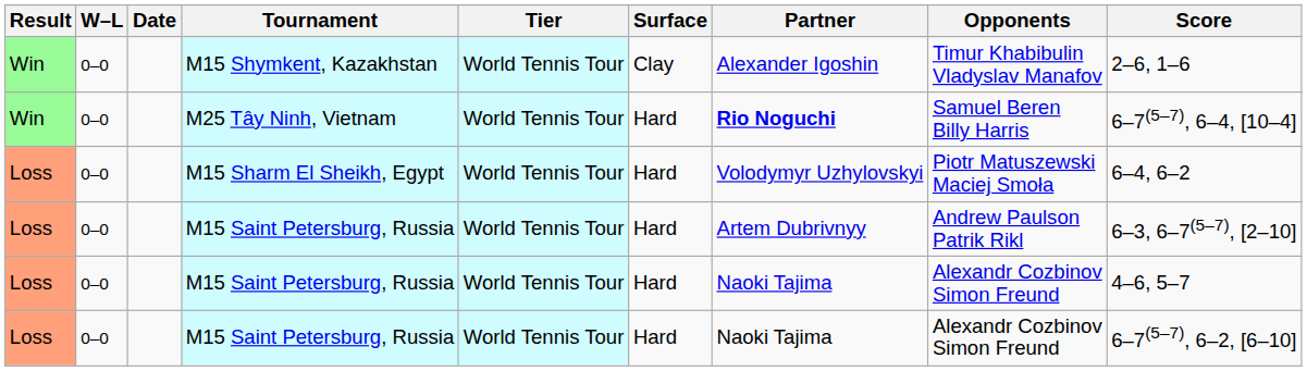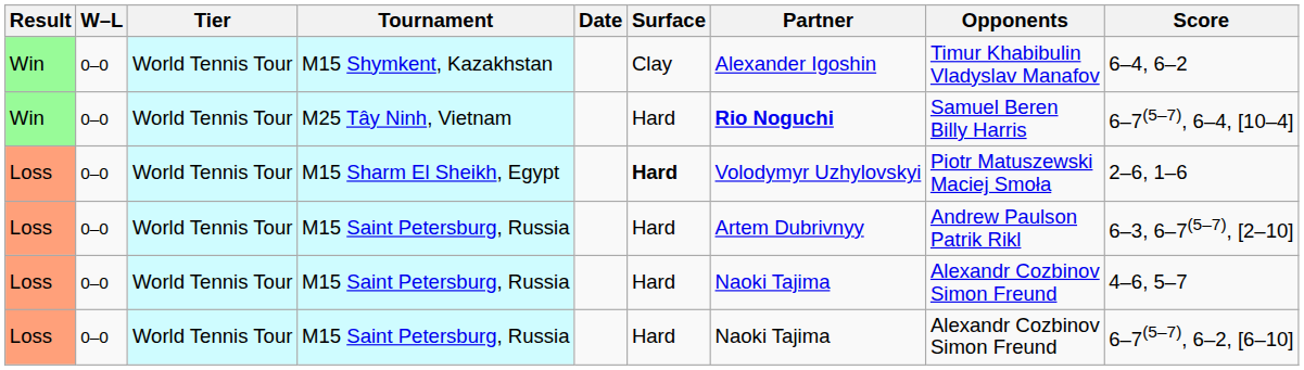 <table class="sortable wikitable">
 <tr>
 <th>Result</th>
 <th class="unsortable">W–L</th>
+<th>Tier</th>
+<th>Tournament</th>
 <th>Date</th>
-<th>Tournament</th>
-<th>Tier</th>
 <th>Surface</th>
 <th>Partner</th>
 <th>Opponents</th>
 <th>Score</th>
 </tr>
 <tr>
 <td style="background:#98FB98">Win</td>
 <td><small>0–0</small></td>
+<td style="background:#cffcff;">World Tennis Tour</td>
+<td style="background:#cffcff;">M15 <a href='#'>Shymkent</a>, Kazakhstan</td>
 <td></td>
-<td style="background:#cffcff;">M15 <a href='#'>Shymkent</a>, Kazakhstan</td>
-<td style="background:#cffcff;">World Tennis Tour</td>
 <td>Clay</td>
 <td> <a href='#'>Alexander Igoshin</a></td>
 <td> <a href='#'>Timur Khabibulin</a> <br>  <a href='#'>Vladyslav Manafov</a></td>
-<td>2–6, 1–6</td>
+<td>6–4, 6–2</td>
 </tr>
 <tr>
 <td style="background:#98FB98">Win</td>
 <td><small>0–0</small></td>
+<td style="background:#cffcff;">World Tennis Tour</td>
+<td style="background:#cffcff;">M25 <a href='#'>Tây Ninh</a>, Vietnam</td>
 <td></td>
-<td style="background:#cffcff;">M25 <a href='#'>Tây Ninh</a>, Vietnam</td>
-<td style="background:#cffcff;">World Tennis Tour</td>
 <td>Hard</td>
 <td><strong> <a href='#'>Rio Noguchi</a></strong></td>
 <td> <a href='#'>Samuel Beren</a> <br>  <a href='#'>Billy Harris</a></td>
 <td>6–7<sup>(5–7)</sup>, 6–4, [10–4]</td>
 </tr>
 <tr>
 <td style="background:#ffa07a">Loss</td>
 <td><small>0–0</small></td>
+<td style="background:#cffcff;">World Tennis Tour</td>
+<td style="background:#cffcff;">M15 <a href='#'>Sharm El Sheikh</a>, Egypt</td>
 <td></td>
-<td style="background:#cffcff;">M15 <a href='#'>Sharm El Sheikh</a>, Egypt</td>
-<td style="background:#cffcff;">World Tennis Tour</td>
-<td>Hard</td>
+<td><strong>Hard</strong></td>
 <td> <a href='#'>Volodymyr Uzhylovskyi</a></td>
 <td> <a href='#'>Piotr Matuszewski</a> <br>  <a href='#'>Maciej Smoła</a></td>
-<td>6–4, 6–2</td>
+<td>2–6, 1–6</td>
 </tr>
 <tr>
 <td style="background:#ffa07a">Loss</td>
 <td><small>0–0</small></td>
+<td style="background:#cffcff;">World Tennis Tour</td>
+<td style="background:#cffcff;">M15 <a href='#'>Saint Petersburg</a>, Russia</td>
 <td></td>
-<td style="background:#cffcff;">M15 <a href='#'>Saint Petersburg</a>, Russia</td>
-<td style="background:#cffcff;">World Tennis Tour</td>
 <td>Hard</td>
 <td> <a href='#'>Artem Dubrivnyy</a></td>
 <td> <a href='#'>Andrew Paulson</a> <br>  <a href='#'>Patrik Rikl</a></td>
 <td>6–3, 6–7<sup>(5–7)</sup>, [2–10]</td>
 </tr>
 <tr>
 <td style="background:#ffa07a">Loss</td>
 <td><small>0–0</small></td>
+<td style="background:#cffcff;">World Tennis Tour</td>
+<td style="background:#cffcff;">M15 <a href='#'>Saint Petersburg</a>, Russia</td>
 <td></td>
-<td style="background:#cffcff;">M15 <a href='#'>Saint Petersburg</a>, Russia</td>
-<td style="background:#cffcff;">World Tennis Tour</td>
 <td>Hard</td>
 <td> <a href='#'>Naoki Tajima</a></td>
 <td> <a href='#'>Alexandr Cozbinov</a> <br>  <a href='#'>Simon Freund</a></td>
 <td>4–6, 5–7</td>
 </tr>
 <tr>
 <td style="background:#ffa07a">Loss</td>
 <td><small>0–0</small></td>
+<td style="background:#cffcff;">World Tennis Tour</td>
+<td style="background:#cffcff;">M15 <a href='#'>Saint Petersburg</a>, Russia</td>
 <td></td>
-<td style="background:#cffcff;">M15 <a href='#'>Saint Petersburg</a>, Russia</td>
-<td style="background:#cffcff;">World Tennis Tour</td>
 <td>Hard</td>
 <td> Naoki Tajima</td>
 <td> Alexandr Cozbinov <br>  Simon Freund</td>
 <td>6–7<sup>(5–7)</sup>, 6–2, [6–10]</td>
 </tr>
 </table>
